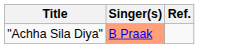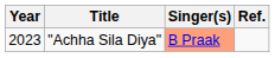 <table class="wikitable">
 <tr>
+<th>Year</th>
 <th>Title</th>
 <th>Singer(s)</th>
 <th>Ref.</th>
 </tr>
 <tr>
+<td>2023</td>
 <td>"Achha Sila Diya"</td>
 <td style="background: lightsalmon;"><a href='#'>B Praak</a></td>
 <td></td>
 </tr>
 </table>
